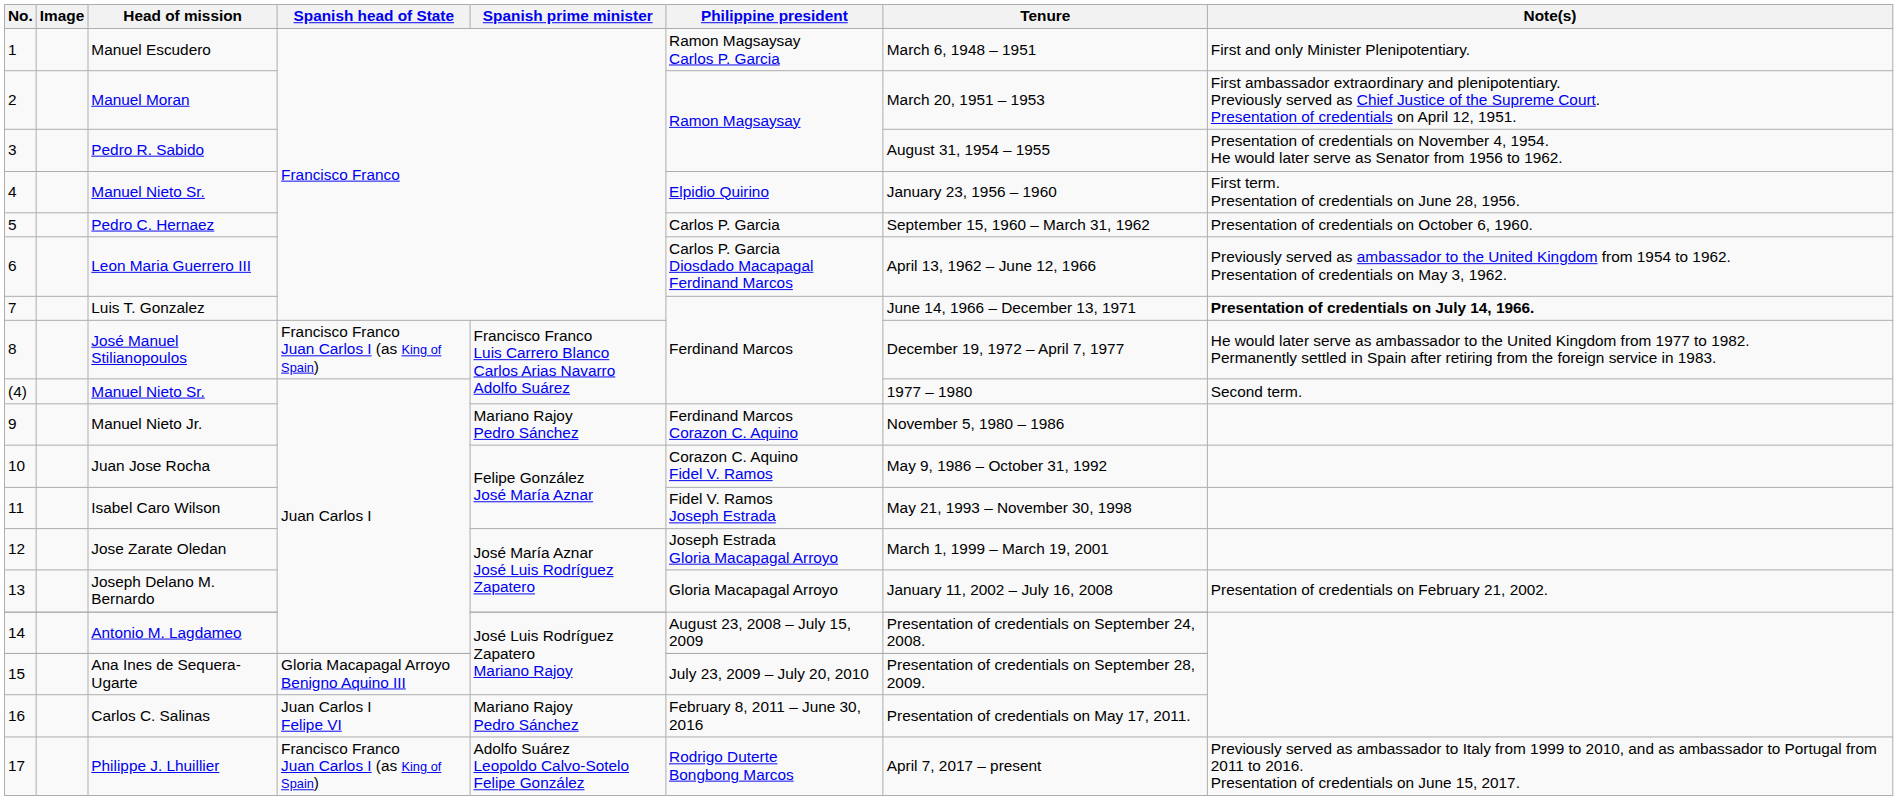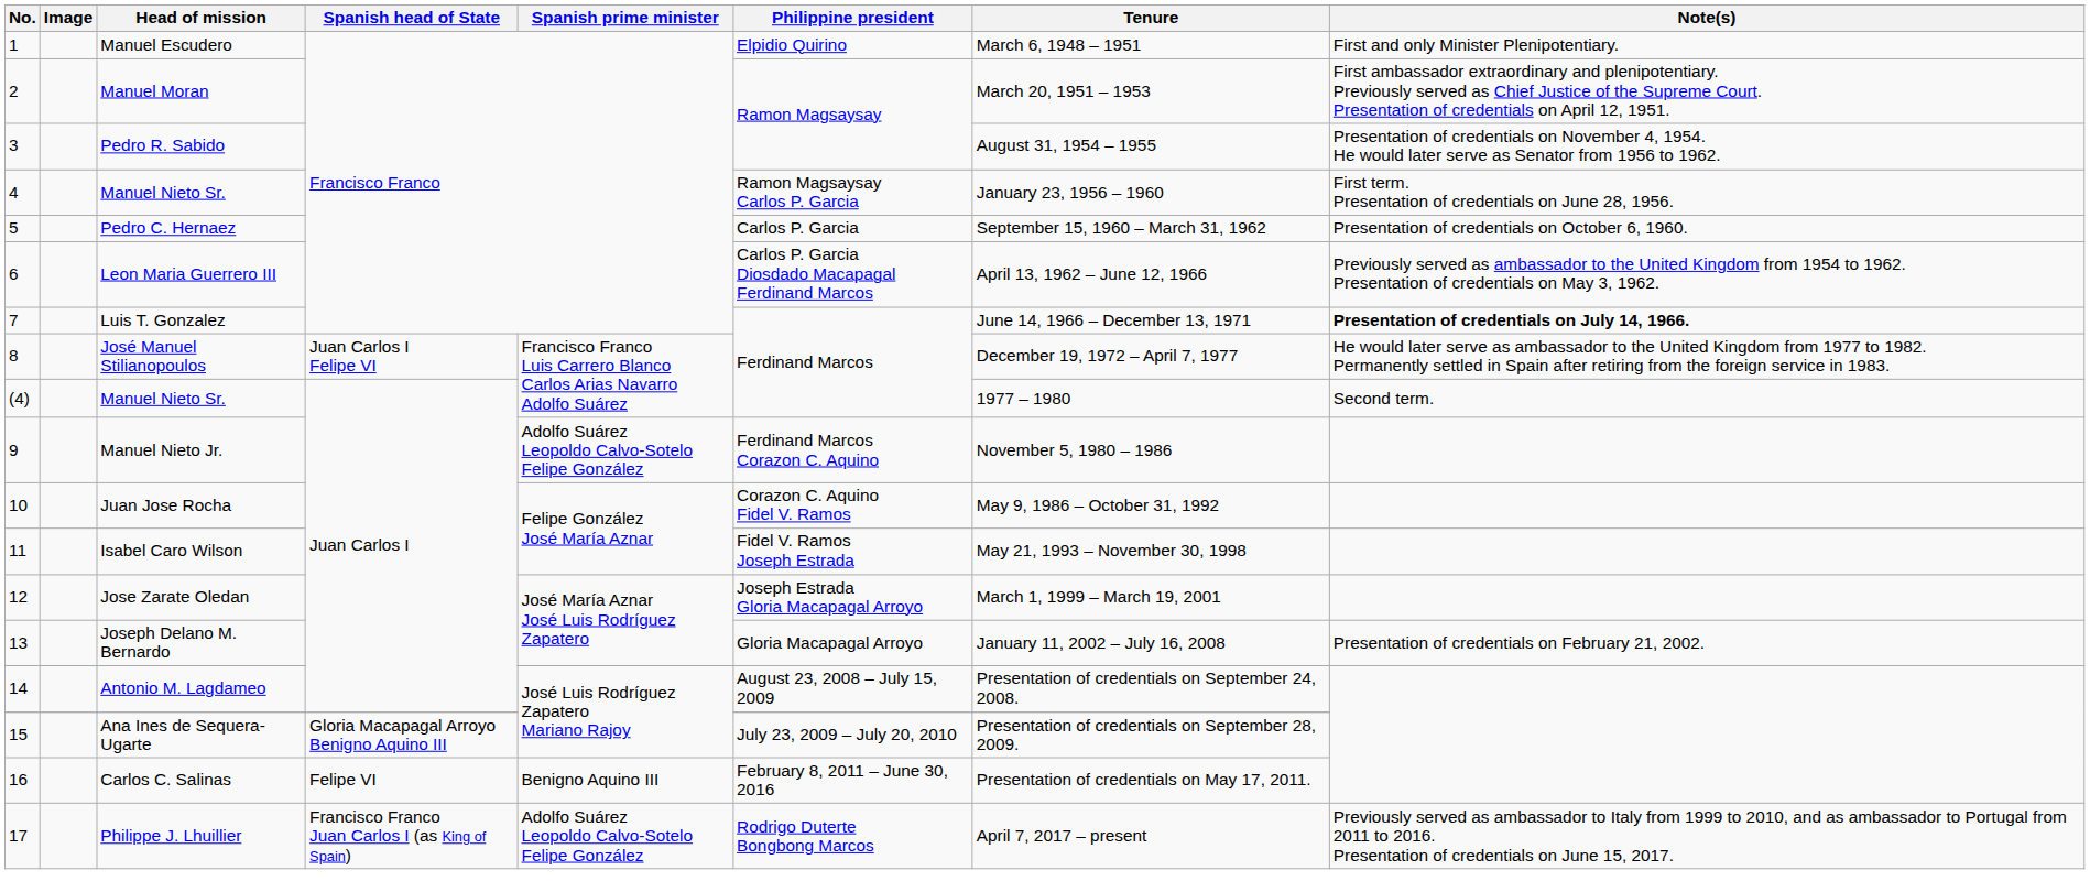 <table class=wikitable>
 <tr>
 <th>No.</th>
 <th>Image</th>
 <th>Head of mission</th>
 <th><a href='#'>Spanish head of State</a></th>
 <th><a href='#'>Spanish prime minister</a></th>
 <th><a href='#'>Philippine president</a></th>
 <th>Tenure</th>
 <th>Note(s)</th>
 </tr>
 <tr>
 <td>1</td>
 <td></td>
 <td>Manuel Escudero</td>
 <td colspan="2" rowspan="7"><a href='#'>Francisco Franco</a></td>
-<td>Ramon Magsaysay<br><a href='#'>Carlos P. Garcia</a></td>
+<td><a href='#'>Elpidio Quirino</a></td>
 <td>March 6, 1948 – 1951</td>
 <td>First and only Minister Plenipotentiary.</td>
 </tr>
 <tr>
 <td>2</td>
 <td></td>
 <td><a href='#'>Manuel Moran</a></td>
 <td rowspan="2"><a href='#'>Ramon Magsaysay</a></td>
 <td>March 20, 1951 – 1953</td>
 <td>First ambassador extraordinary and plenipotentiary.<br>Previously served as <a href='#'>Chief Justice of the Supreme Court</a>.<br><a href='#'>Presentation of credentials</a> on April 12, 1951.</td>
 </tr>
 <tr>
 <td>3</td>
 <td></td>
 <td><a href='#'>Pedro R. Sabido</a></td>
 <td>August 31, 1954 – 1955</td>
 <td>Presentation of credentials on November 4, 1954.<br>He would later serve as Senator from 1956 to 1962.</td>
 </tr>
 <tr>
 <td>4</td>
 <td></td>
 <td><a href='#'>Manuel Nieto Sr.</a></td>
-<td><a href='#'>Elpidio Quirino</a></td>
+<td>Ramon Magsaysay<br><a href='#'>Carlos P. Garcia</a></td>
 <td>January 23, 1956 – 1960</td>
 <td>First term.<br>Presentation of credentials on June 28, 1956.</td>
 </tr>
 <tr>
 <td>5</td>
 <td></td>
 <td><a href='#'>Pedro C. Hernaez</a></td>
 <td>Carlos P. Garcia</td>
 <td>September 15, 1960 – March 31, 1962</td>
 <td>Presentation of credentials on October 6, 1960.</td>
 </tr>
 <tr>
 <td>6</td>
 <td></td>
 <td><a href='#'>Leon Maria Guerrero III</a></td>
 <td>Carlos P. Garcia<br><a href='#'>Diosdado Macapagal</a><br><a href='#'>Ferdinand Marcos</a></td>
 <td>April 13, 1962 – June 12, 1966</td>
 <td>Previously served as <a href='#'>ambassador to the United Kingdom</a> from 1954 to 1962.<br>Presentation of credentials on May 3, 1962.</td>
 </tr>
 <tr>
 <td>7</td>
 <td></td>
 <td>Luis T. Gonzalez</td>
 <td rowspan="3">Ferdinand Marcos</td>
 <td>June 14, 1966 – December 13, 1971</td>
 <td><strong>Presentation of credentials on July 14, 1966.</strong></td>
 </tr>
 <tr>
 <td>8</td>
 <td></td>
 <td><a href='#'>José Manuel Stilianopoulos</a></td>
-<td>Francisco Franco<br><a href='#'>Juan Carlos I</a> (as <small><a href='#'>King of Spain</a></small>)</td>
+<td>Juan Carlos I<br><a href='#'>Felipe VI</a></td>
 <td rowspan="2">Francisco Franco<br><a href='#'>Luis Carrero Blanco</a><br><a href='#'>Carlos Arias Navarro</a><br><a href='#'>Adolfo Suárez</a></td>
 <td>December 19, 1972 – April 7, 1977</td>
 <td>He would later serve as ambassador to the United Kingdom from 1977 to 1982.<br>Permanently settled in Spain after retiring from the foreign service in 1983.</td>
 </tr>
 <tr>
 <td>(4)</td>
 <td></td>
 <td><a href='#'>Manuel Nieto Sr.</a></td>
 <td rowspan="8">Juan Carlos I</td>
 <td>1977 – 1980</td>
 <td>Second term.</td>
 </tr>
 <tr>
 <td>9</td>
 <td></td>
 <td>Manuel Nieto Jr.</td>
-<td>Mariano Rajoy<br><a href='#'>Pedro Sánchez</a></td>
+<td>Adolfo Suárez<br><a href='#'>Leopoldo Calvo-Sotelo</a><br><a href='#'>Felipe González</a></td>
 <td>Ferdinand Marcos<br><a href='#'>Corazon C. Aquino</a></td>
 <td>November 5, 1980 – 1986</td>
 <td></td>
 </tr>
 <tr>
 <td>10</td>
 <td></td>
 <td>Juan Jose Rocha</td>
 <td rowspan="2">Felipe González<br><a href='#'>José María Aznar</a></td>
 <td>Corazon C. Aquino<br><a href='#'>Fidel V. Ramos</a></td>
 <td>May 9, 1986 – October 31, 1992</td>
 <td></td>
 </tr>
 <tr>
 <td>11</td>
 <td></td>
 <td>Isabel Caro Wilson</td>
 <td>Fidel V. Ramos<br><a href='#'>Joseph Estrada</a></td>
 <td>May 21, 1993 – November 30, 1998</td>
 <td></td>
 </tr>
 <tr>
 <td>12</td>
 <td></td>
 <td>Jose Zarate Oledan</td>
 <td rowspan="2">José María Aznar<br><a href='#'>José Luis Rodríguez Zapatero</a></td>
 <td>Joseph Estrada<br><a href='#'>Gloria Macapagal Arroyo</a></td>
 <td>March 1, 1999 – March 19, 2001</td>
 <td></td>
 </tr>
 <tr>
 <td>13</td>
 <td></td>
 <td>Joseph Delano M. Bernardo</td>
 <td rowspan="2">Gloria Macapagal Arroyo</td>
 <td>January 11, 2002 – July 16, 2008</td>
 <td>Presentation of credentials on February 21, 2002.</td>
 </tr>
 <tr>
 </tr>
 <tr>
 <td>14</td>
 <td></td>
 <td><a href='#'>Antonio M. Lagdameo</a></td>
 <td rowspan="3">José Luis Rodríguez Zapatero<br><a href='#'>Mariano Rajoy</a></td>
 <td>August 23, 2008 – July 15, 2009</td>
 <td>Presentation of credentials on September 24, 2008.</td>
 </tr>
 <tr>
 </tr>
 <tr>
 <td>15</td>
 <td></td>
 <td>Ana Ines de Sequera-Ugarte</td>
 <td>Gloria Macapagal Arroyo<br><a href='#'>Benigno Aquino III</a></td>
 <td>July 23, 2009 – July 20, 2010</td>
 <td>Presentation of credentials on September 28, 2009.</td>
 </tr>
 <tr>
 <td>16</td>
 <td></td>
 <td>Carlos C. Salinas</td>
-<td>Juan Carlos I<br><a href='#'>Felipe VI</a></td>
-<td>Mariano Rajoy<br><a href='#'>Pedro Sánchez</a></td>
+<td>Felipe VI</td>
+<td>Benigno Aquino III</td>
 <td>February 8, 2011 – June 30, 2016</td>
 <td>Presentation of credentials on May 17, 2011.</td>
 </tr>
 <tr>
 <td>17</td>
 <td></td>
 <td><a href='#'>Philippe J. Lhuillier</a></td>
 <td>Francisco Franco<br><a href='#'>Juan Carlos I</a> (as <small><a href='#'>King of Spain</a></small>)</td>
 <td>Adolfo Suárez<br><a href='#'>Leopoldo Calvo-Sotelo</a><br><a href='#'>Felipe González</a></td>
 <td><a href='#'>Rodrigo Duterte</a><br><a href='#'>Bongbong Marcos</a></td>
 <td>April 7, 2017 – present</td>
 <td>Previously served as ambassador to Italy from 1999 to 2010, and as ambassador to Portugal from 2011 to 2016.<br>Presentation of credentials on June 15, 2017.</td>
 </tr>
 </table>
